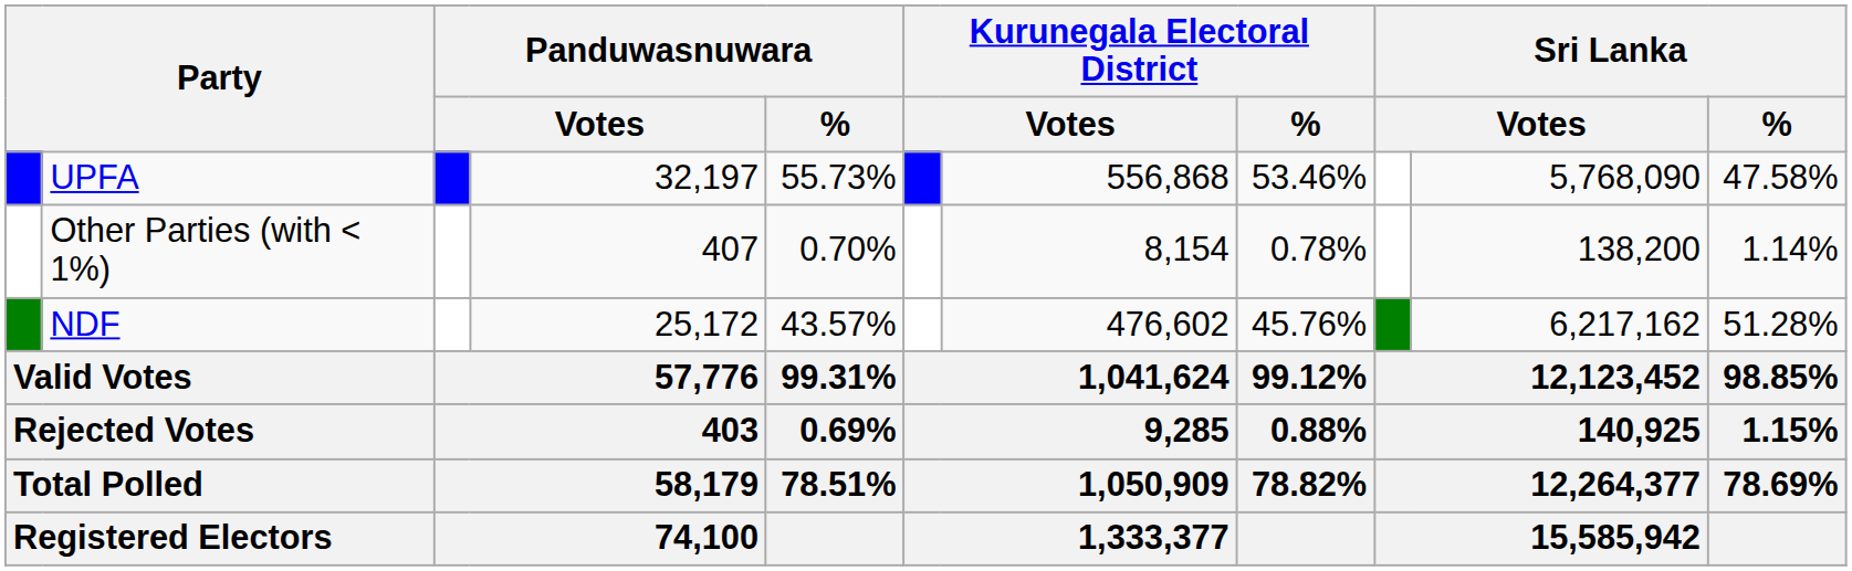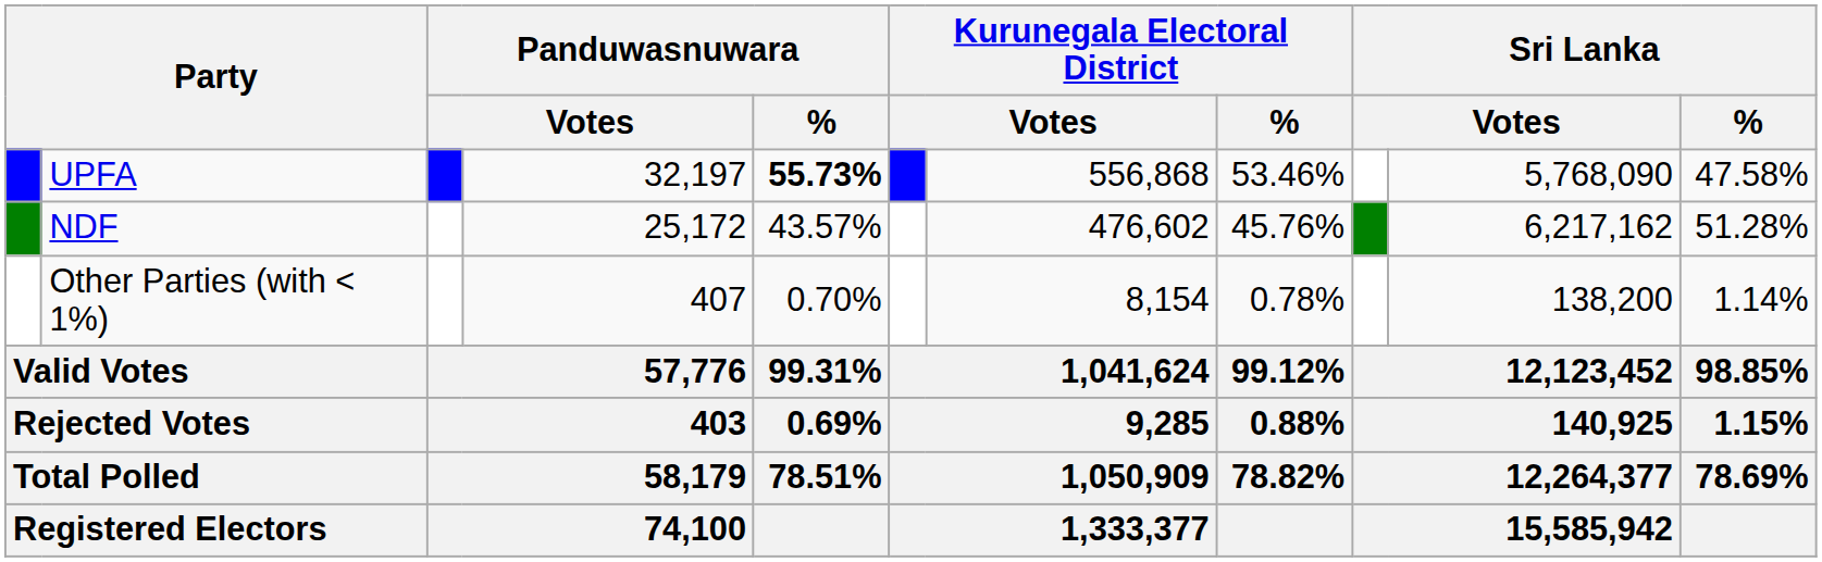 <table class="wikitable">
 <tr>
 <th colspan="2" width="144px"rowspan="2">Party</th>
 <th colspan="3" width="216px">Panduwasnuwara</th>
 <th colspan="3" width="216px"><a href='#'>Kurunegala Electoral District</a></th>
 <th colspan="3" width="216px">Sri Lanka</th>
 </tr>
 <tr>
 <th colspan="2" width="144px">Votes</th>
 <th>%</th>
 <th colspan="2" width="144px">Votes</th>
 <th>%</th>
 <th colspan="2" width="144px">Votes</th>
 <th>%</th>
 </tr>
 <tr>
 <td style="background-color:blue;" width="10px"></td>
 <td style="text-align:left;"><a href='#'>UPFA</a></td>
 <td style="background-color:blue;" width="10px"></td>
 <td style="text-align:right;">32,197</td>
-<td style="text-align:right;">55.73%</td>
+<td style="text-align:right;"><strong>55.73%</strong></td>
 <td style="background-color:blue;" width="10px"></td>
 <td style="text-align:right;">556,868</td>
 <td style="text-align:right;">53.46%</td>
 <td style="background-color:white;" width="10px"></td>
 <td style="text-align:right;">5,768,090</td>
 <td style="text-align:right;">47.58%</td>
+</tr>
+<tr>
+<td style="background-color:green;" width="10px"></td>
+<td style="text-align:left;"><a href='#'>NDF</a></td>
+<td style="background-color:white;" width="10px"></td>
+<td style="text-align:right;">25,172</td>
+<td style="text-align:right;">43.57%</td>
+<td style="background-color:white;" width="10px"></td>
+<td style="text-align:right;">476,602</td>
+<td style="text-align:right;">45.76%</td>
+<td style="background-color:green;" width="10px"></td>
+<td style="text-align:right;">6,217,162</td>
+<td style="text-align:right;">51.28%</td>
 </tr>
 <tr>
 <td style="background-color:white;" width="10px"></td>
 <td style="text-align:left;">Other Parties (with < 1%)</td>
 <td style="background-color:white;" width="10px"></td>
 <td style="text-align:right;">407</td>
 <td style="text-align:right;">0.70%</td>
 <td style="background-color:white;" width="10px"></td>
 <td style="text-align:right;">8,154</td>
 <td style="text-align:right;">0.78%</td>
 <td style="background-color:white;" width="10px"></td>
 <td style="text-align:right;">138,200</td>
 <td style="text-align:right;">1.14%</td>
-</tr>
-<tr>
-<td style="background-color:green;" width="10px"></td>
-<td style="text-align:left;"><a href='#'>NDF</a></td>
-<td style="background-color:white;" width="10px"></td>
-<td style="text-align:right;">25,172</td>
-<td style="text-align:right;">43.57%</td>
-<td style="background-color:white;" width="10px"></td>
-<td style="text-align:right;">476,602</td>
-<td style="text-align:right;">45.76%</td>
-<td style="background-color:green;" width="10px"></td>
-<td style="text-align:right;">6,217,162</td>
-<td style="text-align:right;">51.28%</td>
 </tr>
 <tr>
 <th colspan="2" width="144px"style="text-align:left;">Valid Votes</th>
 <th style="text-align:right;"colspan="2" width="144px">57,776</th>
 <th style="text-align:right;">99.31%</th>
 <th style="text-align:right;"colspan="2" width="144px">1,041,624</th>
 <th style="text-align:right;">99.12%</th>
 <th style="text-align:right;"colspan="2" width="144px">12,123,452</th>
 <th style="text-align:right;">98.85%</th>
 </tr>
 <tr>
 <th colspan="2" width="144px"style="text-align:left;">Rejected Votes</th>
 <th style="text-align:right;"colspan="2" width="144px">403</th>
 <th style="text-align:right;">0.69%</th>
 <th style="text-align:right;"colspan="2" width="144px">9,285</th>
 <th style="text-align:right;">0.88%</th>
 <th style="text-align:right;"colspan="2" width="144px">140,925</th>
 <th style="text-align:right;">1.15%</th>
 </tr>
 <tr>
 <th colspan="2" width="144px"style="text-align:left;">Total Polled</th>
 <th style="text-align:right;"colspan="2" width="144px">58,179</th>
 <th style="text-align:right;">78.51%</th>
 <th style="text-align:right;"colspan="2" width="144px">1,050,909</th>
 <th style="text-align:right;">78.82%</th>
 <th style="text-align:right;"colspan="2" width="144px">12,264,377</th>
 <th style="text-align:right;">78.69%</th>
 </tr>
 <tr>
 <th colspan="2" width="144px"style="text-align:left;">Registered Electors</th>
 <th style="text-align:right;"colspan="2" width="144px">74,100</th>
 <th></th>
 <th style="text-align:right;"colspan="2" width="144px">1,333,377</th>
 <th></th>
 <th style="text-align:right;"colspan="2" width="144px">15,585,942</th>
 <th></th>
 </tr>
 </table>
